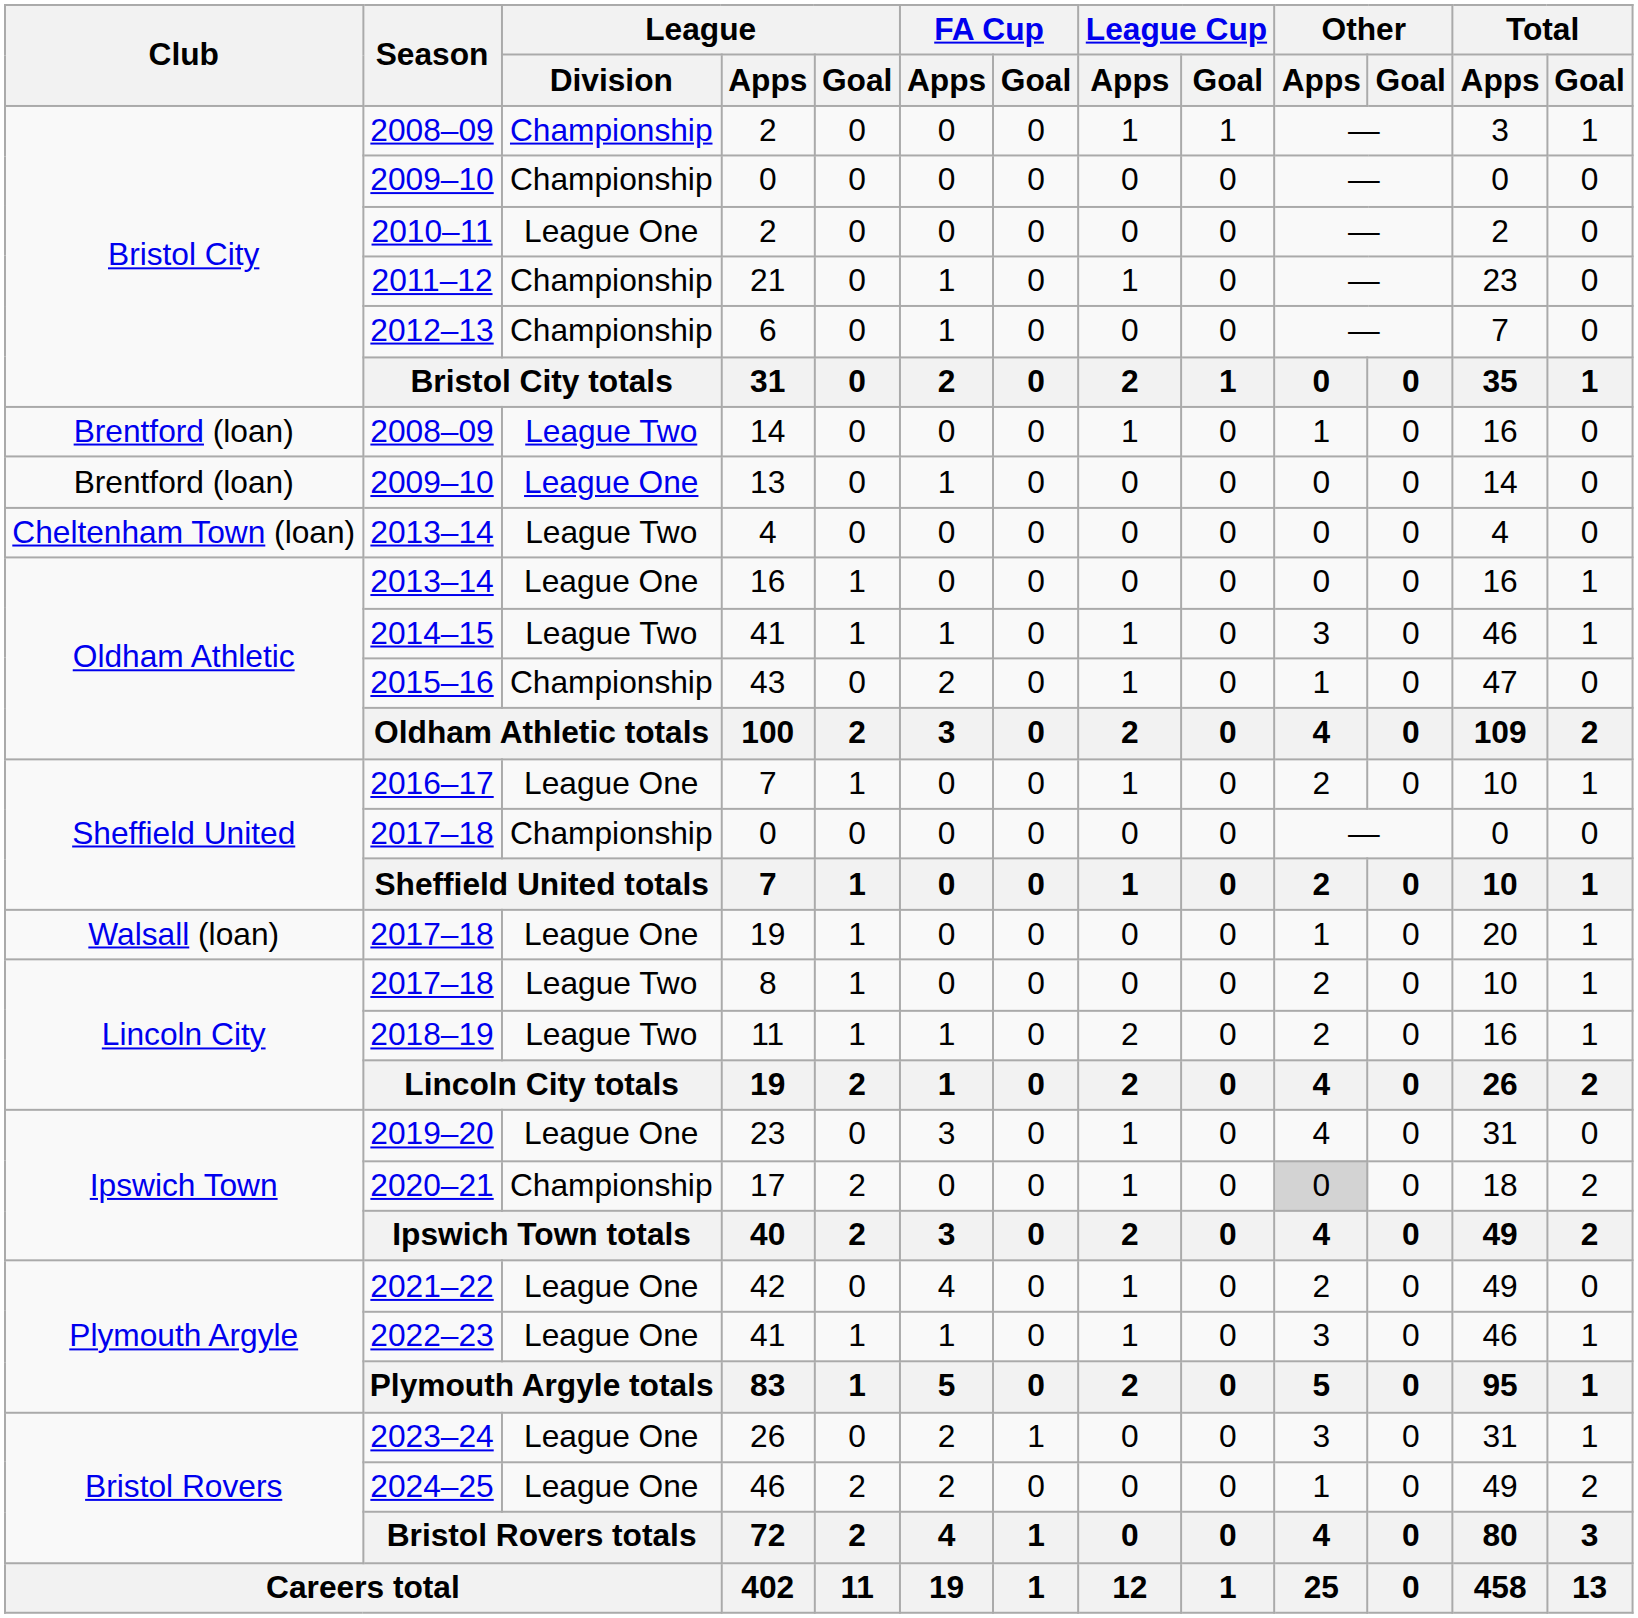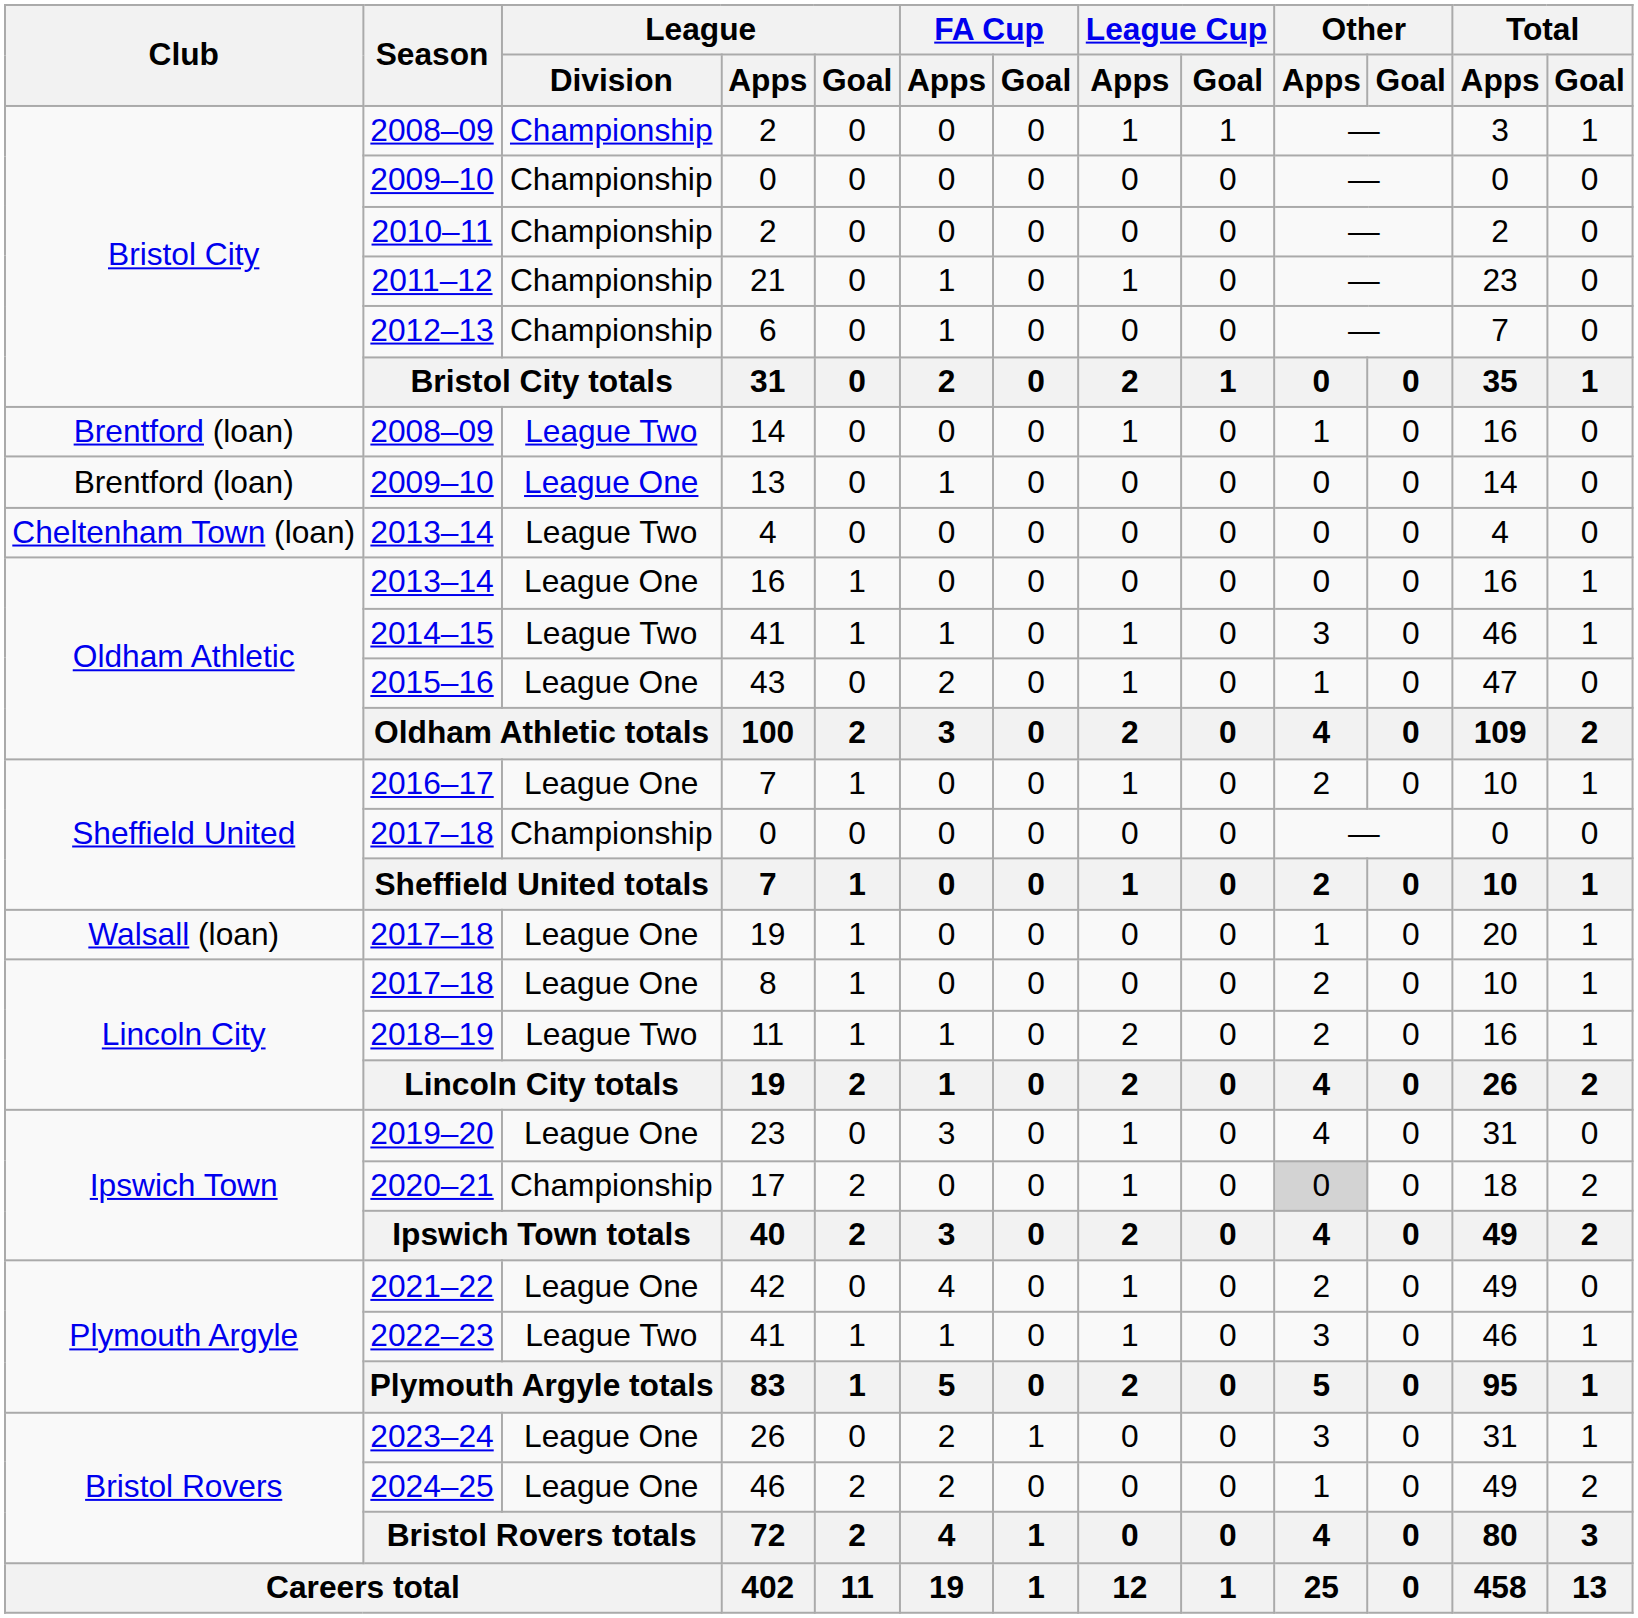 <table class="wikitable" style="text-align:center">
 <tr>
 <th rowspan="2">Club</th>
 <th rowspan="2">Season</th>
 <th colspan="3">League</th>
 <th colspan="2"><a href='#'>FA Cup</a></th>
 <th colspan="2"><a href='#'>League Cup</a></th>
 <th colspan="2">Other</th>
 <th colspan="2">Total</th>
 </tr>
 <tr>
 <th>Division</th>
 <th>Apps</th>
 <th>Goal</th>
 <th>Apps</th>
 <th>Goal</th>
 <th>Apps</th>
 <th>Goal</th>
 <th>Apps</th>
 <th>Goal</th>
 <th>Apps</th>
 <th>Goal</th>
 </tr>
 <tr>
 <td rowspan="6"><a href='#'>Bristol City</a></td>
 <td><a href='#'>2008–09</a></td>
 <td><a href='#'>Championship</a></td>
 <td>2</td>
 <td>0</td>
 <td>0</td>
 <td>0</td>
 <td>1</td>
 <td>1</td>
 <td colspan="2">—</td>
 <td>3</td>
 <td>1</td>
 </tr>
 <tr>
 <td><a href='#'>2009–10</a></td>
 <td>Championship</td>
 <td>0</td>
 <td>0</td>
 <td>0</td>
 <td>0</td>
 <td>0</td>
 <td>0</td>
 <td colspan="2">—</td>
 <td>0</td>
 <td>0</td>
 </tr>
 <tr>
 <td><a href='#'>2010–11</a></td>
-<td>League One</td>
+<td>Championship</td>
 <td>2</td>
 <td>0</td>
 <td>0</td>
 <td>0</td>
 <td>0</td>
 <td>0</td>
 <td colspan="2">—</td>
 <td>2</td>
 <td>0</td>
 </tr>
 <tr>
 <td><a href='#'>2011–12</a></td>
 <td>Championship</td>
 <td>21</td>
 <td>0</td>
 <td>1</td>
 <td>0</td>
 <td>1</td>
 <td>0</td>
 <td colspan="2">—</td>
 <td>23</td>
 <td>0</td>
 </tr>
 <tr>
 <td><a href='#'>2012–13</a></td>
 <td>Championship</td>
 <td>6</td>
 <td>0</td>
 <td>1</td>
 <td>0</td>
 <td>0</td>
 <td>0</td>
 <td colspan="2">—</td>
 <td>7</td>
 <td>0</td>
 </tr>
 <tr>
 <th colspan="2">Bristol City totals</th>
 <th>31</th>
 <th>0</th>
 <th>2</th>
 <th>0</th>
 <th>2</th>
 <th>1</th>
 <th>0</th>
 <th>0</th>
 <th>35</th>
 <th>1</th>
 </tr>
 <tr>
 <td><a href='#'>Brentford</a> (loan)</td>
 <td><a href='#'>2008–09</a></td>
 <td><a href='#'>League Two</a></td>
 <td>14</td>
 <td>0</td>
 <td>0</td>
 <td>0</td>
 <td>1</td>
 <td>0</td>
 <td>1</td>
 <td>0</td>
 <td>16</td>
 <td>0</td>
 </tr>
 <tr>
 <td>Brentford (loan)</td>
 <td><a href='#'>2009–10</a></td>
 <td><a href='#'>League One</a></td>
 <td>13</td>
 <td>0</td>
 <td>1</td>
 <td>0</td>
 <td>0</td>
 <td>0</td>
 <td>0</td>
 <td>0</td>
 <td>14</td>
 <td>0</td>
 </tr>
 <tr>
 <td><a href='#'>Cheltenham Town</a> (loan)</td>
 <td><a href='#'>2013–14</a></td>
 <td>League Two</td>
 <td>4</td>
 <td>0</td>
 <td>0</td>
 <td>0</td>
 <td>0</td>
 <td>0</td>
 <td>0</td>
 <td>0</td>
 <td>4</td>
 <td>0</td>
 </tr>
 <tr>
 <td rowspan="4"><a href='#'>Oldham Athletic</a></td>
 <td><a href='#'>2013–14</a></td>
 <td>League One</td>
 <td>16</td>
 <td>1</td>
 <td>0</td>
 <td>0</td>
 <td>0</td>
 <td>0</td>
 <td>0</td>
 <td>0</td>
 <td>16</td>
 <td>1</td>
 </tr>
 <tr>
 <td><a href='#'>2014–15</a></td>
 <td>League Two</td>
 <td>41</td>
 <td>1</td>
 <td>1</td>
 <td>0</td>
 <td>1</td>
 <td>0</td>
 <td>3</td>
 <td>0</td>
 <td>46</td>
 <td>1</td>
 </tr>
 <tr>
 <td><a href='#'>2015–16</a></td>
-<td>Championship</td>
+<td>League One</td>
 <td>43</td>
 <td>0</td>
 <td>2</td>
 <td>0</td>
 <td>1</td>
 <td>0</td>
 <td>1</td>
 <td>0</td>
 <td>47</td>
 <td>0</td>
 </tr>
 <tr>
 <th colspan="2">Oldham Athletic totals</th>
 <th>100</th>
 <th>2</th>
 <th>3</th>
 <th>0</th>
 <th>2</th>
 <th>0</th>
 <th>4</th>
 <th>0</th>
 <th>109</th>
 <th>2</th>
 </tr>
 <tr>
 <td rowspan="3"><a href='#'>Sheffield United</a></td>
 <td><a href='#'>2016–17</a></td>
 <td>League One</td>
 <td>7</td>
 <td>1</td>
 <td>0</td>
 <td>0</td>
 <td>1</td>
 <td>0</td>
 <td>2</td>
 <td>0</td>
 <td>10</td>
 <td>1</td>
 </tr>
 <tr>
 <td><a href='#'>2017–18</a></td>
 <td>Championship</td>
 <td>0</td>
 <td>0</td>
 <td>0</td>
 <td>0</td>
 <td>0</td>
 <td>0</td>
 <td colspan="2">—</td>
 <td>0</td>
 <td>0</td>
 </tr>
 <tr>
 <th colspan="2">Sheffield United totals</th>
 <th>7</th>
 <th>1</th>
 <th>0</th>
 <th>0</th>
 <th>1</th>
 <th>0</th>
 <th>2</th>
 <th>0</th>
 <th>10</th>
 <th>1</th>
 </tr>
 <tr>
 <td><a href='#'>Walsall</a> (loan)</td>
 <td><a href='#'>2017–18</a></td>
 <td>League One</td>
 <td>19</td>
 <td>1</td>
 <td>0</td>
 <td>0</td>
 <td>0</td>
 <td>0</td>
 <td>1</td>
 <td>0</td>
 <td>20</td>
 <td>1</td>
 </tr>
 <tr>
 <td rowspan="3"><a href='#'>Lincoln City</a></td>
 <td><a href='#'>2017–18</a></td>
-<td>League Two</td>
+<td>League One</td>
 <td>8</td>
 <td>1</td>
 <td>0</td>
 <td>0</td>
 <td>0</td>
 <td>0</td>
 <td>2</td>
 <td>0</td>
 <td>10</td>
 <td>1</td>
 </tr>
 <tr>
 <td><a href='#'>2018–19</a></td>
 <td>League Two</td>
 <td>11</td>
 <td>1</td>
 <td>1</td>
 <td>0</td>
 <td>2</td>
 <td>0</td>
 <td>2</td>
 <td>0</td>
 <td>16</td>
 <td>1</td>
 </tr>
 <tr>
 <th colspan="2">Lincoln City totals</th>
 <th>19</th>
 <th>2</th>
 <th>1</th>
 <th>0</th>
 <th>2</th>
 <th>0</th>
 <th>4</th>
 <th>0</th>
 <th>26</th>
 <th>2</th>
 </tr>
 <tr>
 <td rowspan="3"><a href='#'>Ipswich Town</a></td>
 <td><a href='#'>2019–20</a></td>
 <td>League One</td>
 <td>23</td>
 <td>0</td>
 <td>3</td>
 <td>0</td>
 <td>1</td>
 <td>0</td>
 <td>4</td>
 <td>0</td>
 <td>31</td>
 <td>0</td>
 </tr>
 <tr>
 <td><a href='#'>2020–21</a></td>
 <td>Championship</td>
 <td>17</td>
 <td>2</td>
 <td>0</td>
 <td>0</td>
 <td>1</td>
 <td>0</td>
 <td style="background: lightgrey;">0</td>
 <td>0</td>
 <td>18</td>
 <td>2</td>
 </tr>
 <tr>
 <th colspan="2">Ipswich Town totals</th>
 <th>40</th>
 <th>2</th>
 <th>3</th>
 <th>0</th>
 <th>2</th>
 <th>0</th>
 <th>4</th>
 <th>0</th>
 <th>49</th>
 <th>2</th>
 </tr>
 <tr>
 <td rowspan="3"><a href='#'>Plymouth Argyle</a></td>
 <td><a href='#'>2021–22</a></td>
 <td>League One</td>
 <td>42</td>
 <td>0</td>
 <td>4</td>
 <td>0</td>
 <td>1</td>
 <td>0</td>
 <td>2</td>
 <td>0</td>
 <td>49</td>
 <td>0</td>
 </tr>
 <tr>
 <td><a href='#'>2022–23</a></td>
-<td>League One</td>
+<td>League Two</td>
 <td>41</td>
 <td>1</td>
 <td>1</td>
 <td>0</td>
 <td>1</td>
 <td>0</td>
 <td>3</td>
 <td>0</td>
 <td>46</td>
 <td>1</td>
 </tr>
 <tr>
 <th colspan="2">Plymouth Argyle totals</th>
 <th>83</th>
 <th>1</th>
 <th>5</th>
 <th>0</th>
 <th>2</th>
 <th>0</th>
 <th>5</th>
 <th>0</th>
 <th>95</th>
 <th>1</th>
 </tr>
 <tr>
 <td rowspan="3"><a href='#'>Bristol Rovers</a></td>
 <td><a href='#'>2023–24</a></td>
 <td>League One</td>
 <td>26</td>
 <td>0</td>
 <td>2</td>
 <td>1</td>
 <td>0</td>
 <td>0</td>
 <td>3</td>
 <td>0</td>
 <td>31</td>
 <td>1</td>
 </tr>
 <tr>
 <td><a href='#'>2024–25</a></td>
 <td>League One</td>
 <td>46</td>
 <td>2</td>
 <td>2</td>
 <td>0</td>
 <td>0</td>
 <td>0</td>
 <td>1</td>
 <td>0</td>
 <td>49</td>
 <td>2</td>
 </tr>
 <tr>
 <th colspan="2">Bristol Rovers totals</th>
 <th>72</th>
 <th>2</th>
 <th>4</th>
 <th>1</th>
 <th>0</th>
 <th>0</th>
 <th>4</th>
 <th>0</th>
 <th>80</th>
 <th>3</th>
 </tr>
 <tr>
 <th colspan="3">Careers total</th>
 <th>402</th>
 <th>11</th>
 <th>19</th>
 <th>1</th>
 <th>12</th>
 <th>1</th>
 <th>25</th>
 <th>0</th>
 <th>458</th>
 <th>13</th>
 </tr>
 </table>
